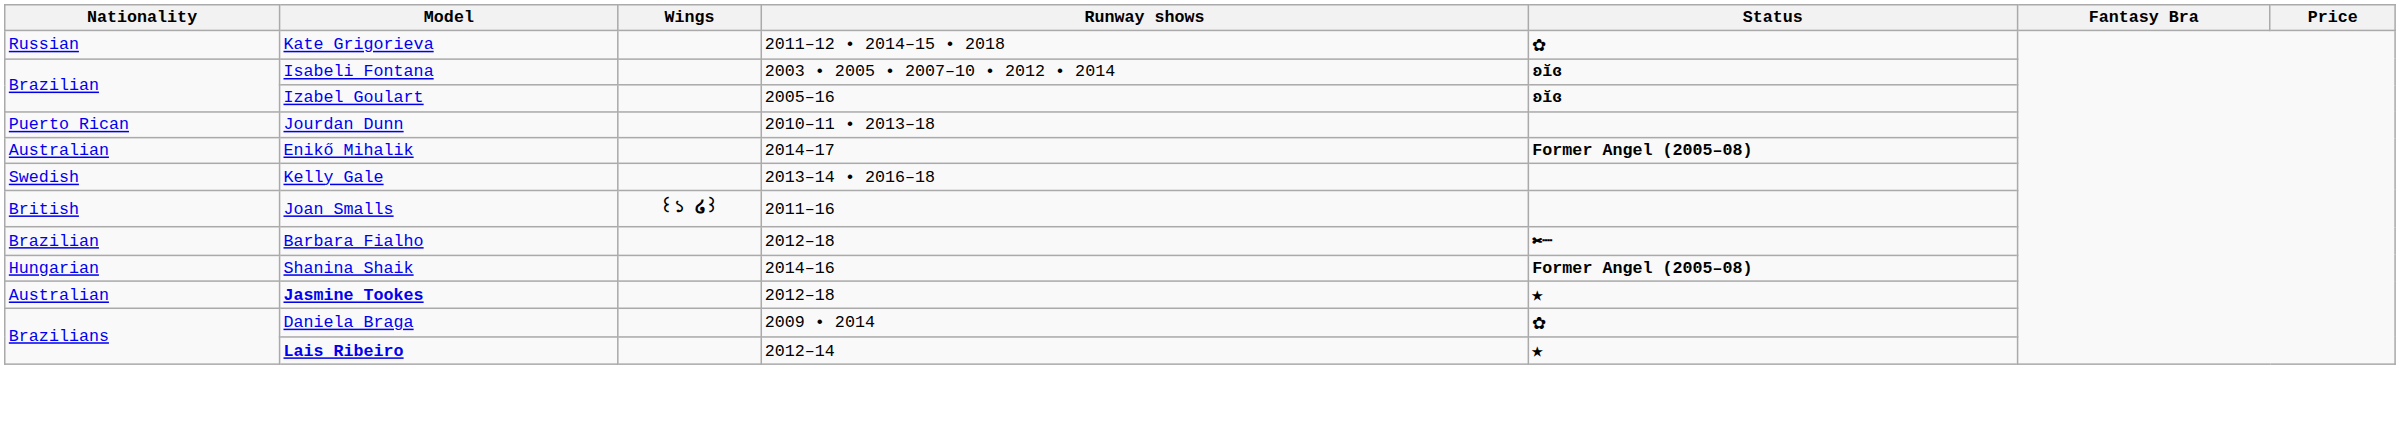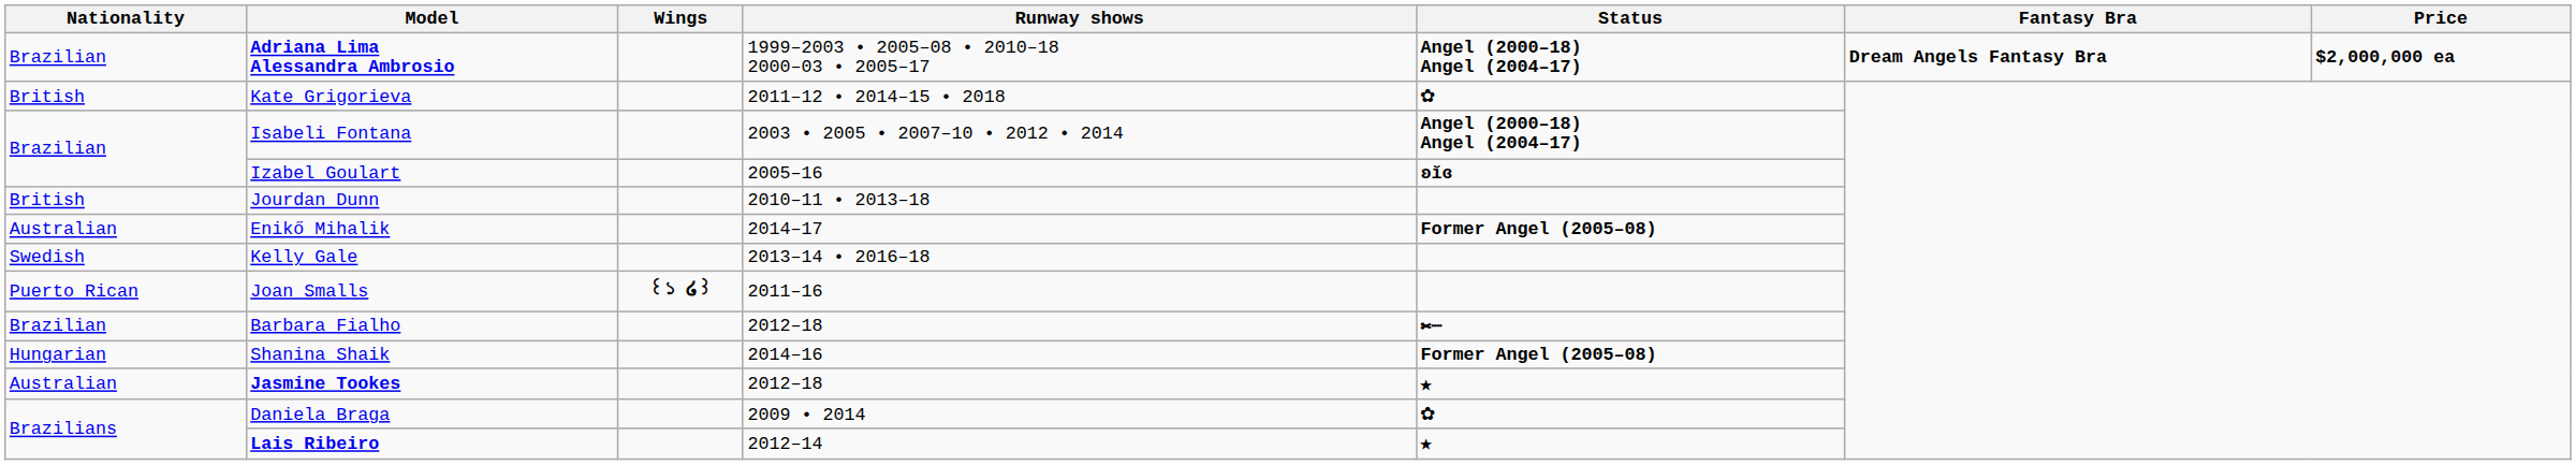 <table class="sortable wikitable"  style="font-size:85%; width:100%;">
 <tr>
 <th style="text-align:center;">Nationality</th>
 <th style="text-align:center;">Model</th>
 <th style="text-align:center;">Wings</th>
 <th style="text-align:center;">Runway shows</th>
 <th style="text-align:center;">Status</th>
 <th>Fantasy Bra</th>
 <th>Price</th>
 </tr>
 <tr>
-<td> <a href='#'>Russian</a></td>
+<td> <a href='#'>Brazilian</a></td>
+<td><strong><a href='#'>Adriana Lima</a><br><a href='#'>Alessandra Ambrosio</a></strong></td>
+<td></td>
+<td>1999–2003 • 2005–08 • 2010–18 <br> 2000–03 • 2005–17</td>
+<td><strong> Angel (2000–18)<br> Angel (2004–17)</strong></td>
+<td><strong>Dream Angels Fantasy Bra</strong></td>
+<td><strong>$2,000,000 ea</strong></td>
+</tr>
+<tr>
+<td> <a href='#'>British</a></td>
 <td><a href='#'>Kate Grigorieva</a></td>
 <td></td>
 <td>2011–12 • 2014–15 • 2018</td>
 <td>✿</td>
 <td colspan="2" rowspan="12"></td>
 </tr>
 <tr>
 <td rowspan="2"> <a href='#'>Brazilian</a></td>
 <td><a href='#'>Isabeli Fontana</a></td>
 <td></td>
 <td>2003 • 2005 • 2007–10 • 2012 • 2014</td>
-<td><strong>ʚĭɞ</strong></td>
+<td><strong> Angel (2000–18)<br> Angel (2004–17)</strong></td>
 </tr>
 <tr>
 <td><a href='#'>Izabel Goulart</a></td>
 <td></td>
 <td>2005–16</td>
 <td><strong>ʚĭɞ</strong></td>
 </tr>
 <tr>
-<td> <a href='#'>Puerto Rican</a></td>
+<td> <a href='#'>British</a></td>
 <td><a href='#'>Jourdan Dunn</a></td>
 <td></td>
 <td>2010–11 • 2013–18</td>
 <td></td>
 </tr>
 <tr>
 <td> <a href='#'>Australian</a></td>
 <td><a href='#'>Enikő Mihalik</a></td>
 <td></td>
 <td>2014–17</td>
 <td><strong>Former  Angel (2005–08)</strong></td>
 </tr>
 <tr>
 <td> <a href='#'>Swedish</a></td>
 <td><a href='#'>Kelly Gale</a></td>
 <td></td>
 <td>2013–14 • 2016–18</td>
 <td></td>
 </tr>
 <tr>
-<td> <a href='#'>British</a></td>
+<td> <a href='#'>Puerto Rican</a></td>
 <td><a href='#'>Joan Smalls</a></td>
 <td align="center"><strong>꒰১ ໒꒱</strong></td>
 <td>2011–16</td>
 <td></td>
 </tr>
 <tr>
 <td> <a href='#'>Brazilian</a></td>
 <td><a href='#'>Barbara Fialho</a></td>
 <td></td>
 <td>2012–18</td>
 <td><strong>✄┈</strong></td>
 </tr>
 <tr>
 <td> <a href='#'>Hungarian</a></td>
 <td><a href='#'>Shanina Shaik</a></td>
 <td></td>
 <td>2014–16</td>
 <td><strong>Former  Angel (2005–08)</strong></td>
 </tr>
 <tr>
 <td> <a href='#'>Australian</a></td>
 <td><strong><a href='#'>Jasmine Tookes</a></strong></td>
 <td></td>
 <td>2012–18</td>
 <td><strong>★</strong></td>
 </tr>
 <tr>
 <td rowspan="2"> <a href='#'>Brazilians</a></td>
 <td><a href='#'>Daniela Braga</a></td>
 <td></td>
 <td>2009 • 2014</td>
 <td>✿</td>
 </tr>
 <tr>
 <td><strong><a href='#'>Lais Ribeiro</a></strong></td>
 <td></td>
 <td>2012–14</td>
 <td><strong>★</strong></td>
 </tr>
 </table>
